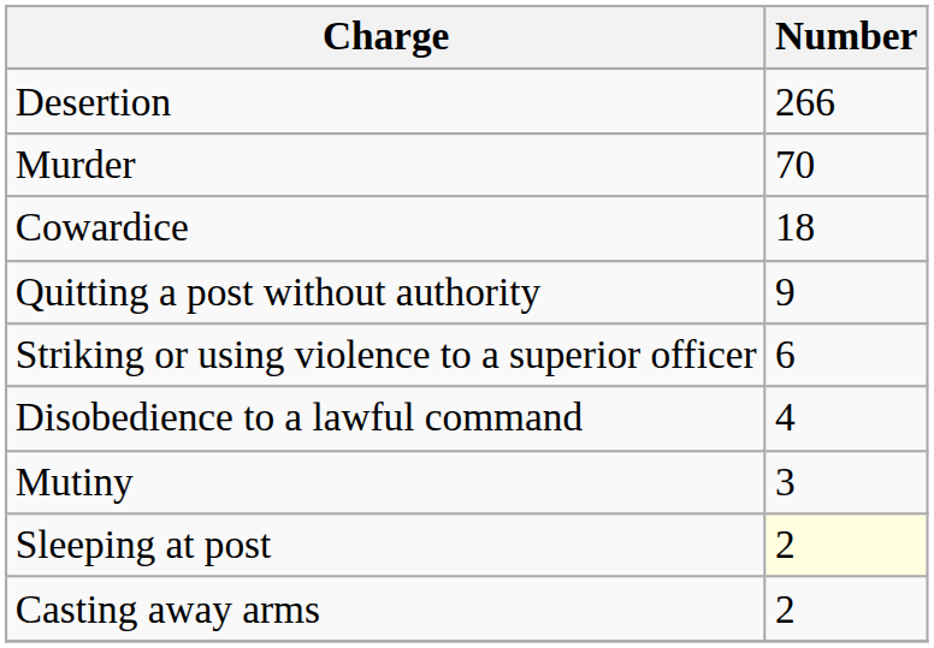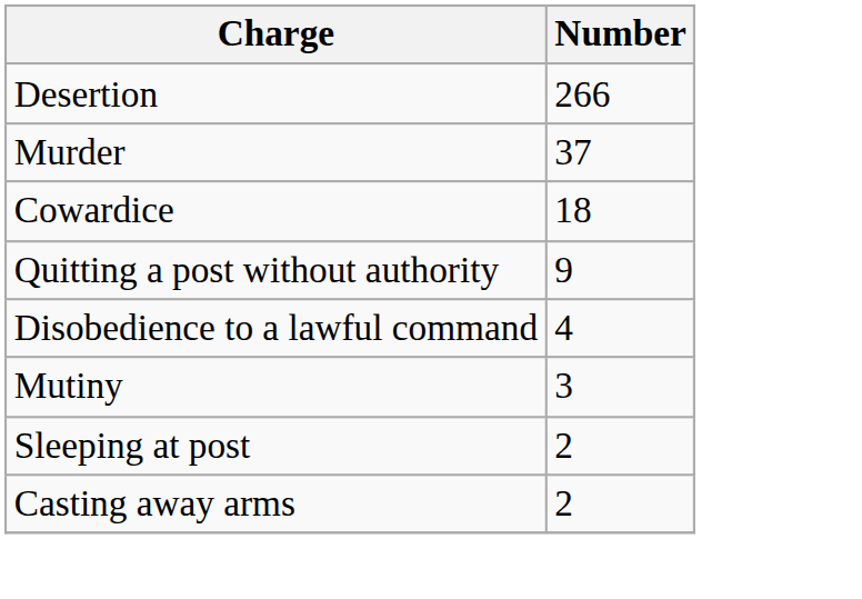 <table class="wikitable">
 <tr>
 <th>Charge</th>
 <th>Number</th>
 </tr>
 <tr>
 <td>Desertion</td>
 <td>266</td>
 </tr>
 <tr>
 <td>Murder</td>
-<td>70</td>
+<td>37</td>
 </tr>
 <tr>
 <td>Cowardice</td>
 <td>18</td>
 </tr>
 <tr>
 <td>Quitting a post without authority</td>
 <td>9</td>
-</tr>
-<tr>
-<td>Striking or using violence to a superior officer</td>
-<td>6</td>
 </tr>
 <tr>
 <td>Disobedience to a lawful command</td>
 <td>4</td>
 </tr>
 <tr>
 <td>Mutiny</td>
 <td>3</td>
 </tr>
 <tr>
 <td>Sleeping at post</td>
-<td style="background: lightyellow;">2</td>
+<td>2</td>
 </tr>
 <tr>
 <td>Casting away arms</td>
 <td>2</td>
 </tr>
 <tr>
 </tr>
 </table>
